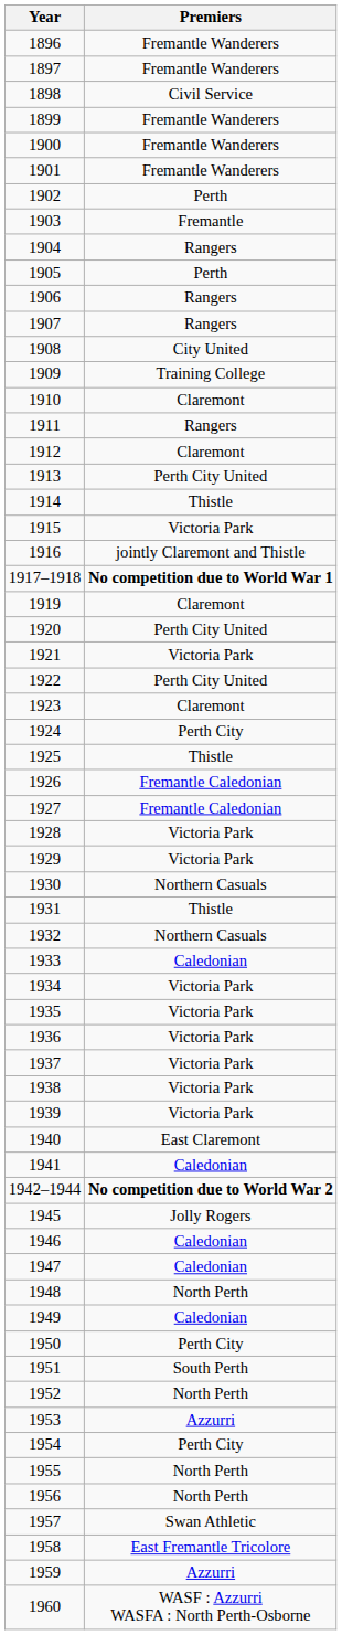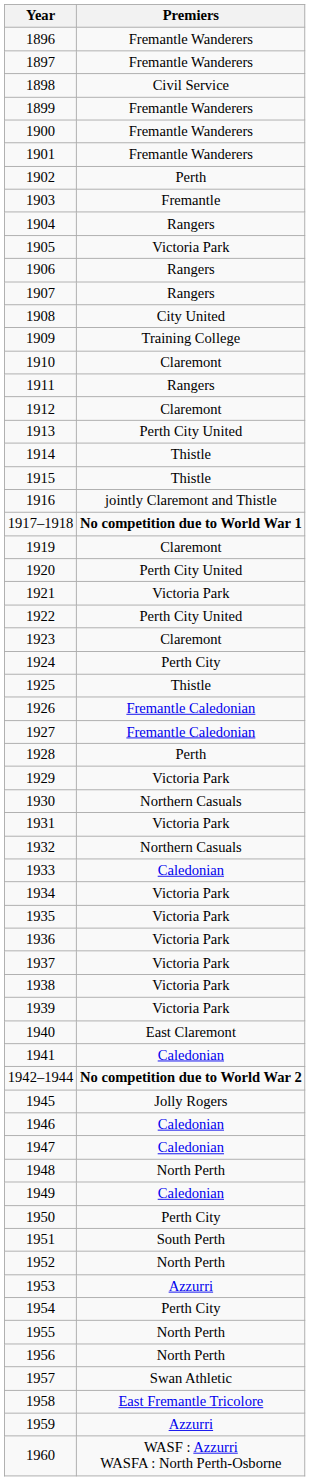 <table class="wikitable" style="text-align:center">
 <tr>
 <th>Year</th>
 <th>Premiers</th>
 </tr>
 <tr>
 <td>1896</td>
 <td>Fremantle Wanderers</td>
 </tr>
 <tr>
 <td>1897</td>
 <td>Fremantle Wanderers</td>
 </tr>
 <tr>
 <td>1898</td>
 <td>Civil Service</td>
 </tr>
 <tr>
 <td>1899</td>
 <td>Fremantle Wanderers</td>
 </tr>
 <tr>
 <td>1900</td>
 <td>Fremantle Wanderers</td>
 </tr>
 <tr>
 <td>1901</td>
 <td>Fremantle Wanderers</td>
 </tr>
 <tr>
 <td>1902</td>
 <td>Perth</td>
 </tr>
 <tr>
 <td>1903</td>
 <td>Fremantle</td>
 </tr>
 <tr>
 <td>1904</td>
 <td>Rangers</td>
 </tr>
 <tr>
 <td>1905</td>
-<td>Perth</td>
+<td>Victoria Park</td>
 </tr>
 <tr>
 <td>1906</td>
 <td>Rangers</td>
 </tr>
 <tr>
 <td>1907</td>
 <td>Rangers</td>
 </tr>
 <tr>
 <td>1908</td>
 <td>City United</td>
 </tr>
 <tr>
 <td>1909</td>
 <td>Training College</td>
 </tr>
 <tr>
 <td>1910</td>
 <td>Claremont</td>
 </tr>
 <tr>
 <td>1911</td>
 <td>Rangers</td>
 </tr>
 <tr>
 <td>1912</td>
 <td>Claremont</td>
 </tr>
 <tr>
 <td>1913</td>
 <td>Perth City United</td>
 </tr>
 <tr>
 <td>1914</td>
 <td>Thistle</td>
 </tr>
 <tr>
 <td>1915</td>
-<td>Victoria Park</td>
+<td>Thistle</td>
 </tr>
 <tr>
 <td>1916</td>
 <td>jointly Claremont and Thistle</td>
 </tr>
 <tr>
 <td>1917–1918</td>
 <td><strong>No competition due to World War 1</strong></td>
 </tr>
 <tr>
 <td>1919</td>
 <td>Claremont</td>
 </tr>
 <tr>
 <td>1920</td>
 <td>Perth City United</td>
 </tr>
 <tr>
 <td>1921</td>
 <td>Victoria Park</td>
 </tr>
 <tr>
 <td>1922</td>
 <td>Perth City United</td>
 </tr>
 <tr>
 <td>1923</td>
 <td>Claremont</td>
 </tr>
 <tr>
 <td>1924</td>
 <td>Perth City</td>
 </tr>
 <tr>
 <td>1925</td>
 <td>Thistle</td>
 </tr>
 <tr>
 <td>1926</td>
 <td><a href='#'>Fremantle Caledonian</a></td>
 </tr>
 <tr>
 <td>1927</td>
 <td><a href='#'>Fremantle Caledonian</a></td>
 </tr>
 <tr>
 <td>1928</td>
-<td>Victoria Park</td>
+<td>Perth</td>
 </tr>
 <tr>
 <td>1929</td>
 <td>Victoria Park</td>
 </tr>
 <tr>
 <td>1930</td>
 <td>Northern Casuals</td>
 </tr>
 <tr>
 <td>1931</td>
-<td>Thistle</td>
+<td>Victoria Park</td>
 </tr>
 <tr>
 <td>1932</td>
 <td>Northern Casuals</td>
 </tr>
 <tr>
 <td>1933</td>
 <td><a href='#'>Caledonian</a></td>
 </tr>
 <tr>
 <td>1934</td>
 <td>Victoria Park</td>
 </tr>
 <tr>
 <td>1935</td>
 <td>Victoria Park</td>
 </tr>
 <tr>
 <td>1936</td>
 <td>Victoria Park</td>
 </tr>
 <tr>
 <td>1937</td>
 <td>Victoria Park</td>
 </tr>
 <tr>
 <td>1938</td>
 <td>Victoria Park</td>
 </tr>
 <tr>
 <td>1939</td>
 <td>Victoria Park</td>
 </tr>
 <tr>
 <td>1940</td>
 <td>East Claremont</td>
 </tr>
 <tr>
 <td>1941</td>
 <td><a href='#'>Caledonian</a></td>
 </tr>
 <tr>
 <td>1942–1944</td>
 <td><strong>No competition due to World War 2</strong></td>
 </tr>
 <tr>
 <td>1945</td>
 <td>Jolly Rogers</td>
 </tr>
 <tr>
 <td>1946</td>
 <td><a href='#'>Caledonian</a></td>
 </tr>
 <tr>
 <td>1947</td>
 <td><a href='#'>Caledonian</a></td>
 </tr>
 <tr>
 <td>1948</td>
 <td>North Perth</td>
 </tr>
 <tr>
 <td>1949</td>
 <td><a href='#'>Caledonian</a></td>
 </tr>
 <tr>
 <td>1950</td>
 <td>Perth City</td>
 </tr>
 <tr>
 <td>1951</td>
 <td>South Perth</td>
 </tr>
 <tr>
 <td>1952</td>
 <td>North Perth</td>
 </tr>
 <tr>
 <td>1953</td>
 <td><a href='#'>Azzurri</a></td>
 </tr>
 <tr>
 <td>1954</td>
 <td>Perth City</td>
 </tr>
 <tr>
 <td>1955</td>
 <td>North Perth</td>
 </tr>
 <tr>
 <td>1956</td>
 <td>North Perth</td>
 </tr>
 <tr>
 <td>1957</td>
 <td>Swan Athletic</td>
 </tr>
 <tr>
 <td>1958</td>
 <td><a href='#'>East Fremantle Tricolore</a></td>
 </tr>
 <tr>
 <td>1959</td>
 <td><a href='#'>Azzurri</a></td>
 </tr>
 <tr>
 <td>1960</td>
 <td>WASF : <a href='#'>Azzurri</a><br>WASFA : North Perth-Osborne</td>
 </tr>
 </table>
